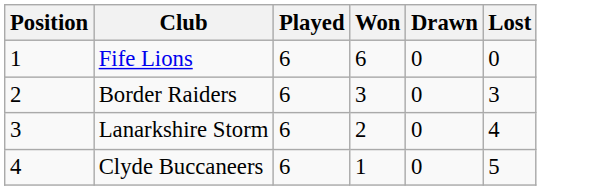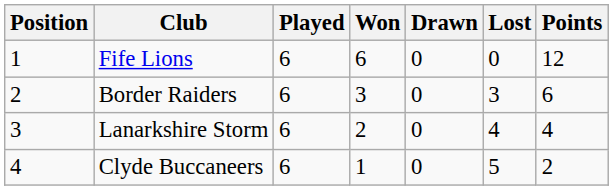 <table class="wikitable">
 <tr>
 <th>Position</th>
 <th>Club</th>
 <th>Played</th>
 <th>Won</th>
 <th>Drawn</th>
 <th>Lost</th>
+<th>Points</th>
 </tr>
 <tr>
 <td>1</td>
 <td><a href='#'>Fife Lions</a></td>
 <td>6</td>
 <td>6</td>
 <td>0</td>
 <td>0</td>
+<td>12</td>
 </tr>
 <tr>
 <td>2</td>
 <td>Border Raiders</td>
 <td>6</td>
 <td>3</td>
 <td>0</td>
 <td>3</td>
+<td>6</td>
 </tr>
 <tr>
 <td>3</td>
 <td>Lanarkshire Storm</td>
 <td>6</td>
 <td>2</td>
 <td>0</td>
+<td>4</td>
 <td>4</td>
 </tr>
 <tr>
 <td>4</td>
 <td>Clyde Buccaneers</td>
 <td>6</td>
 <td>1</td>
 <td>0</td>
 <td>5</td>
+<td>2</td>
 </tr>
 </table>
